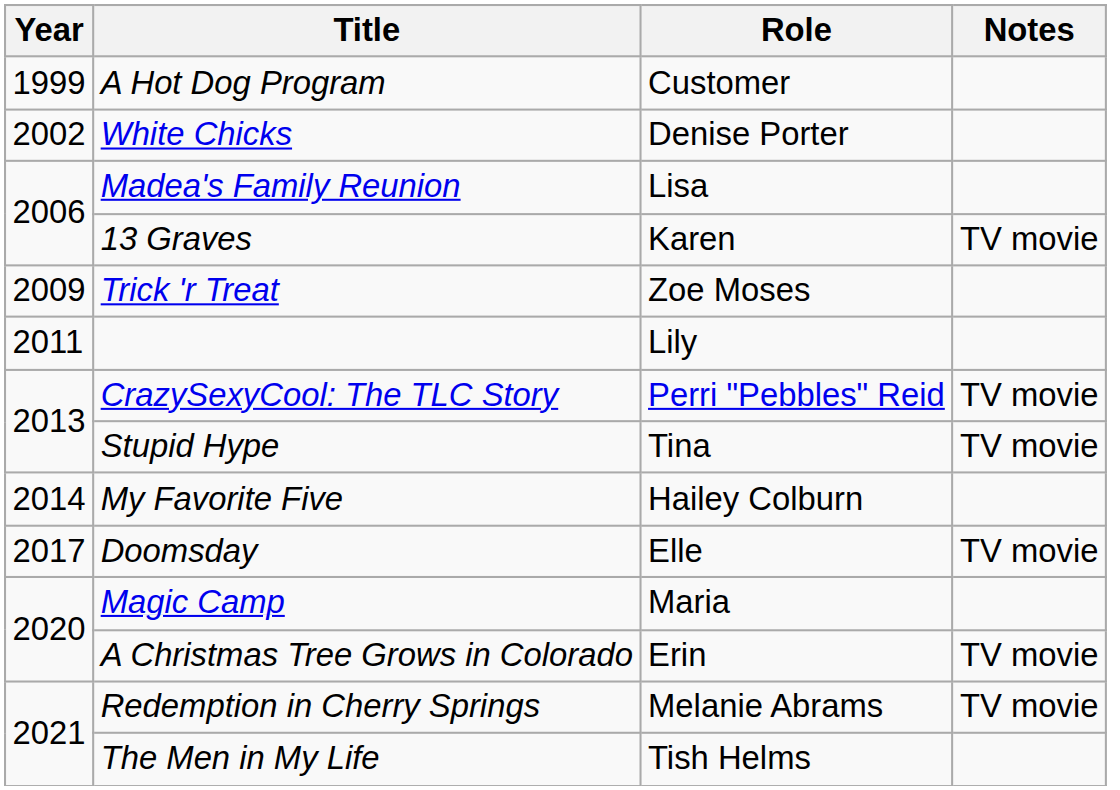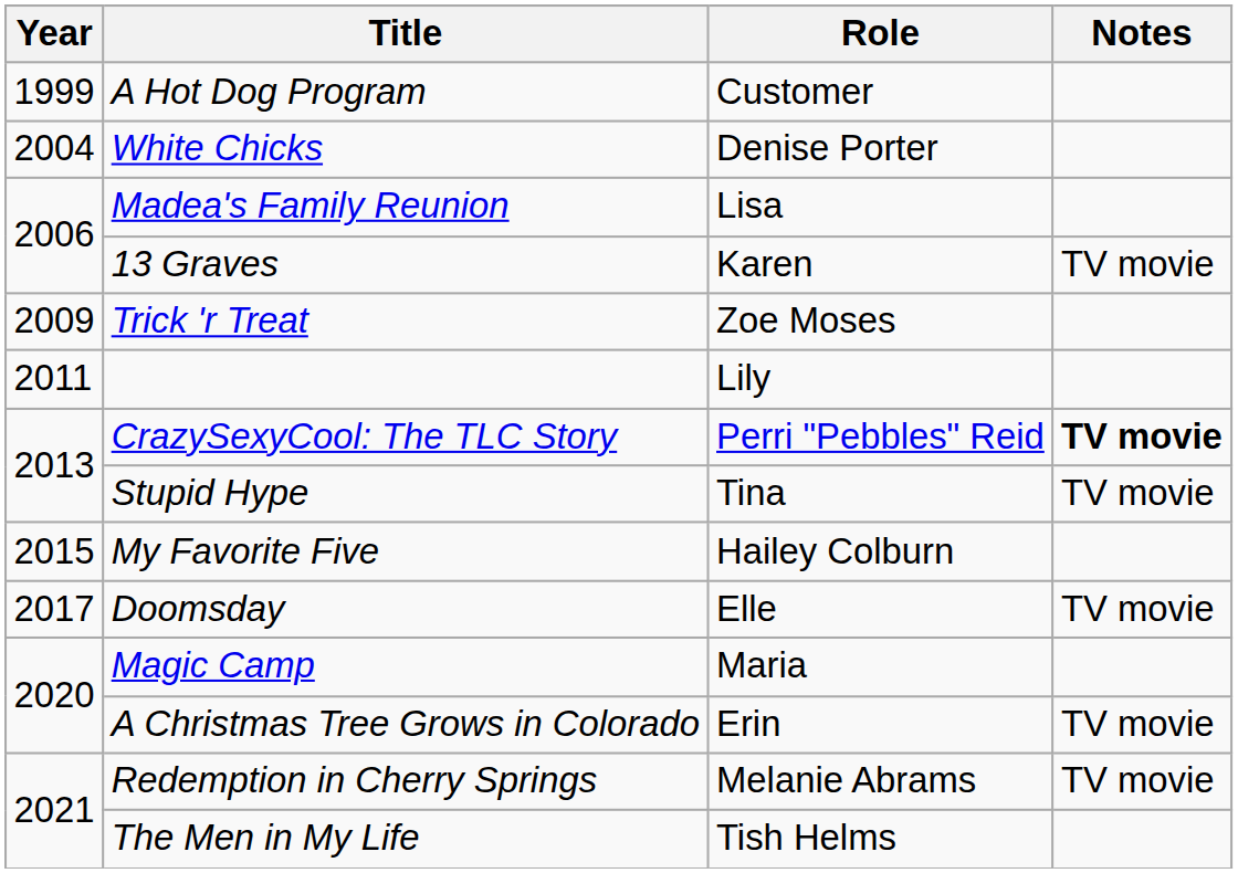 <table class="wikitable sortable">
 <tr>
 <th>Year</th>
 <th>Title</th>
 <th>Role</th>
 <th>Notes</th>
 </tr>
 <tr>
 <td>1999</td>
 <td><em>A Hot Dog Program</em></td>
 <td>Customer</td>
 <td></td>
 </tr>
 <tr>
-<td>2002</td>
+<td>2004</td>
 <td><em><a href='#'>White Chicks</a></em></td>
 <td>Denise Porter</td>
 <td></td>
 </tr>
 <tr>
 <td rowspan="2">2006</td>
 <td><em><a href='#'>Madea's Family Reunion</a></em></td>
 <td>Lisa</td>
 <td></td>
 </tr>
 <tr>
 <td><em>13 Graves</em></td>
 <td>Karen</td>
 <td>TV movie</td>
 </tr>
 <tr>
 <td>2009</td>
 <td><em><a href='#'>Trick 'r Treat</a></em></td>
 <td>Zoe Moses</td>
 <td></td>
 </tr>
 <tr>
 <td>2011</td>
 <td><em></em></td>
 <td>Lily</td>
 <td></td>
 </tr>
 <tr>
 <td rowspan="2">2013</td>
 <td><em><a href='#'>CrazySexyCool: The TLC Story</a></em></td>
 <td><a href='#'>Perri "Pebbles" Reid</a></td>
-<td>TV movie</td>
+<td><strong>TV movie</strong></td>
 </tr>
 <tr>
 <td><em>Stupid Hype</em></td>
 <td>Tina</td>
 <td>TV movie</td>
 </tr>
 <tr>
-<td>2014</td>
+<td>2015</td>
 <td><em>My Favorite Five</em></td>
 <td>Hailey Colburn</td>
 <td></td>
 </tr>
 <tr>
 <td>2017</td>
 <td><em>Doomsday</em></td>
 <td>Elle</td>
 <td>TV movie</td>
 </tr>
 <tr>
 <td rowspan="2">2020</td>
 <td><em><a href='#'>Magic Camp</a></em></td>
 <td>Maria</td>
 <td></td>
 </tr>
 <tr>
 <td><em>A Christmas Tree Grows in Colorado</em></td>
 <td>Erin</td>
 <td>TV movie</td>
 </tr>
 <tr>
 <td rowspan="2">2021</td>
 <td><em>Redemption in Cherry Springs</em></td>
 <td>Melanie Abrams</td>
 <td>TV movie</td>
 </tr>
 <tr>
 <td><em>The Men in My Life</em></td>
 <td>Tish Helms</td>
 <td></td>
 </tr>
 </table>
